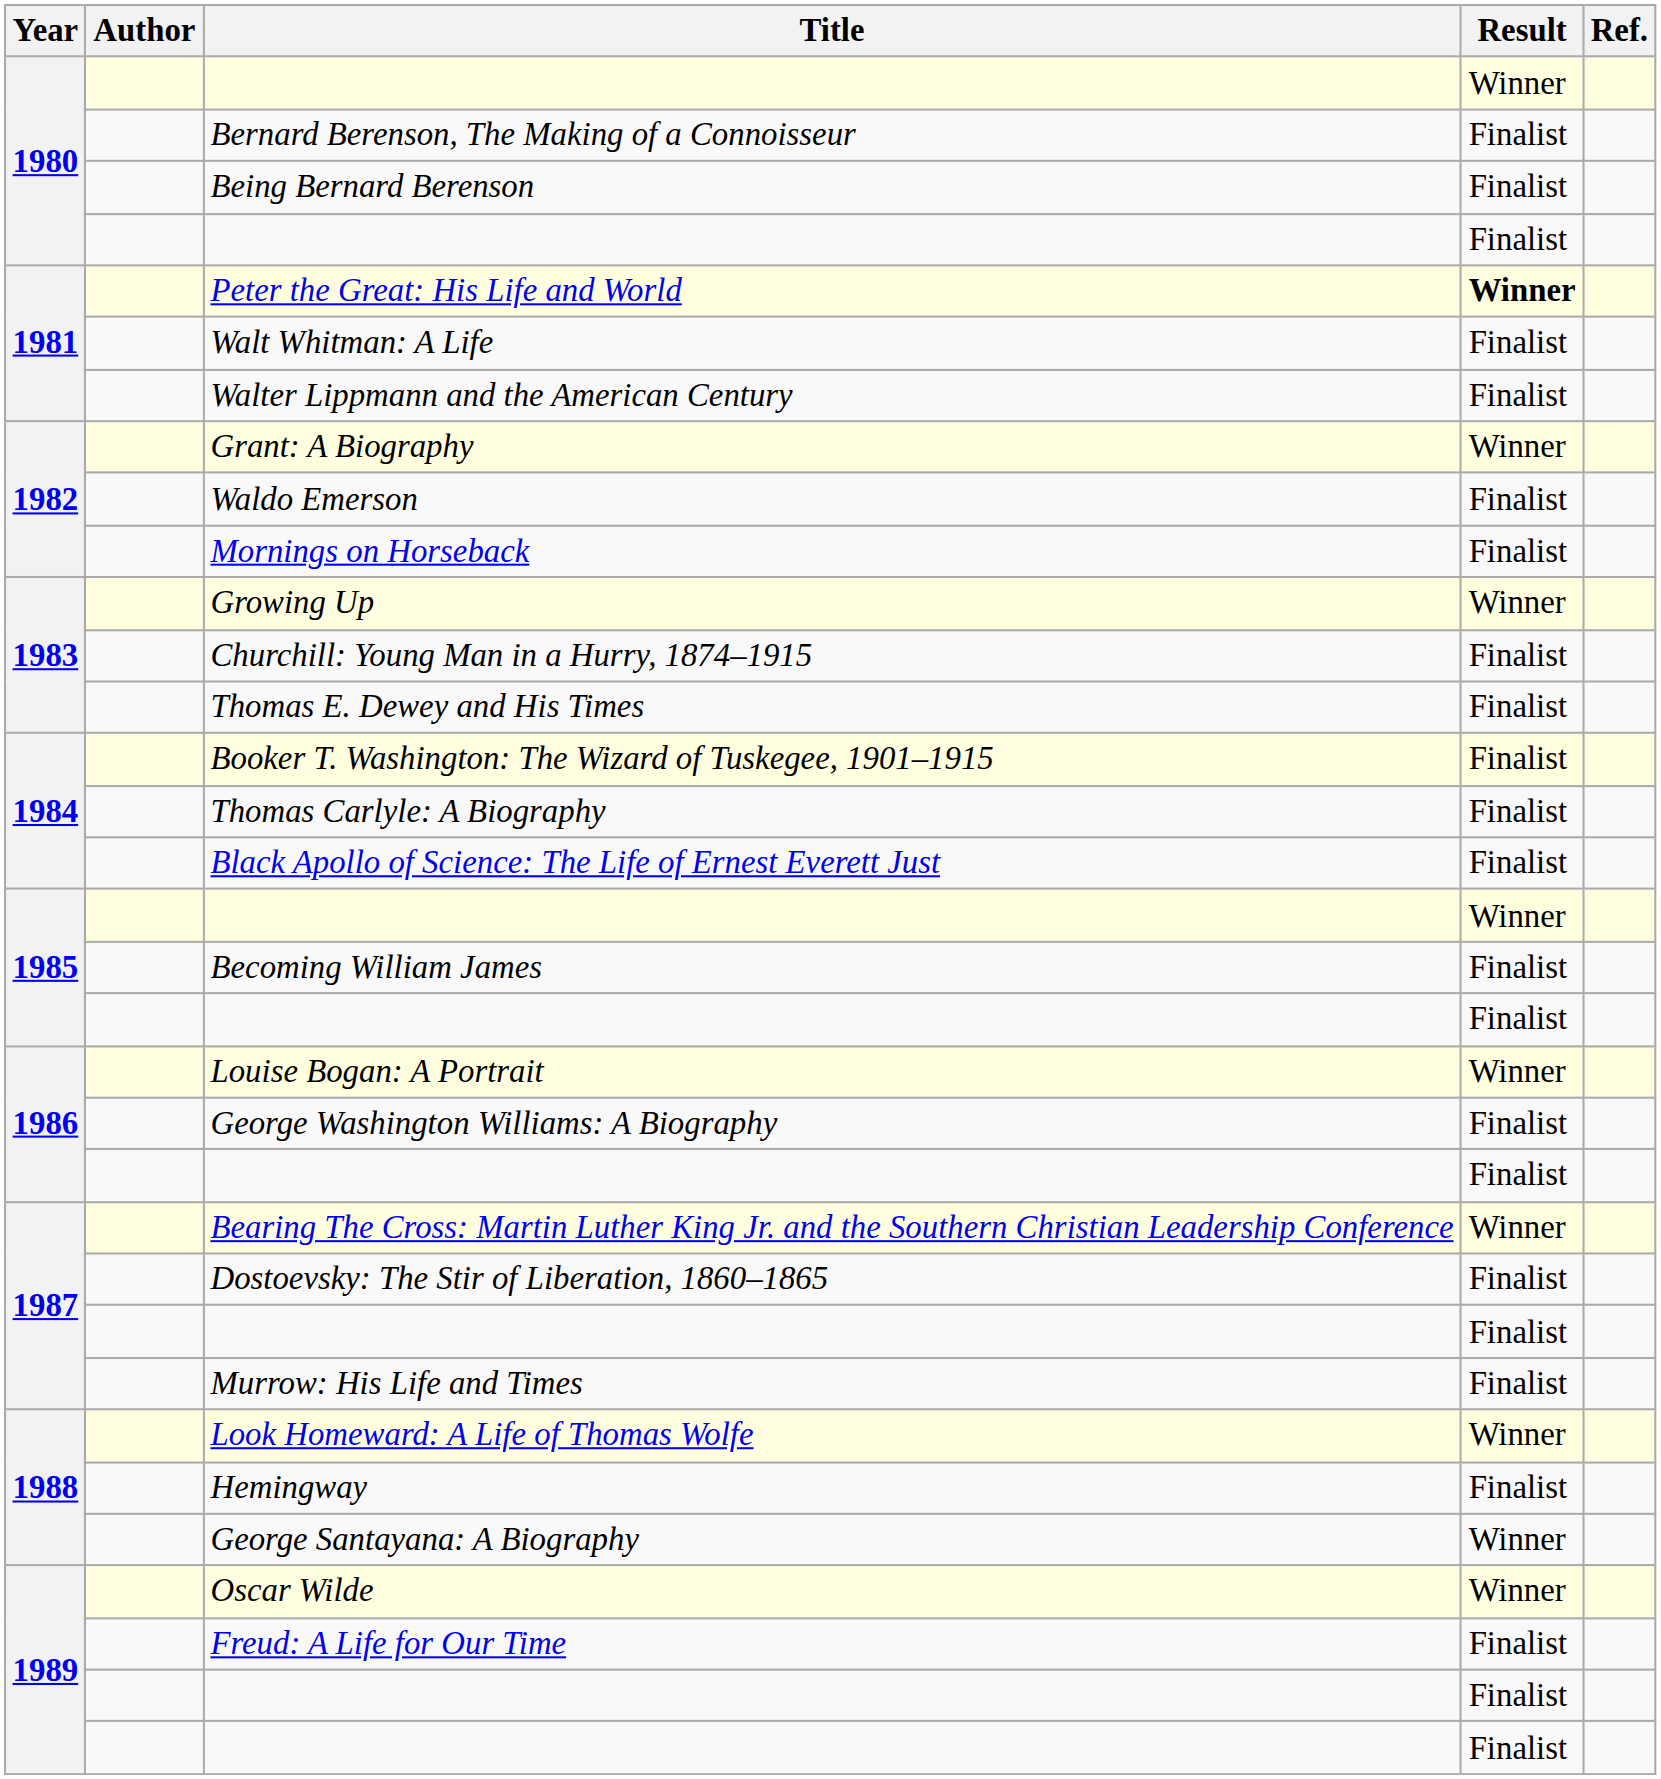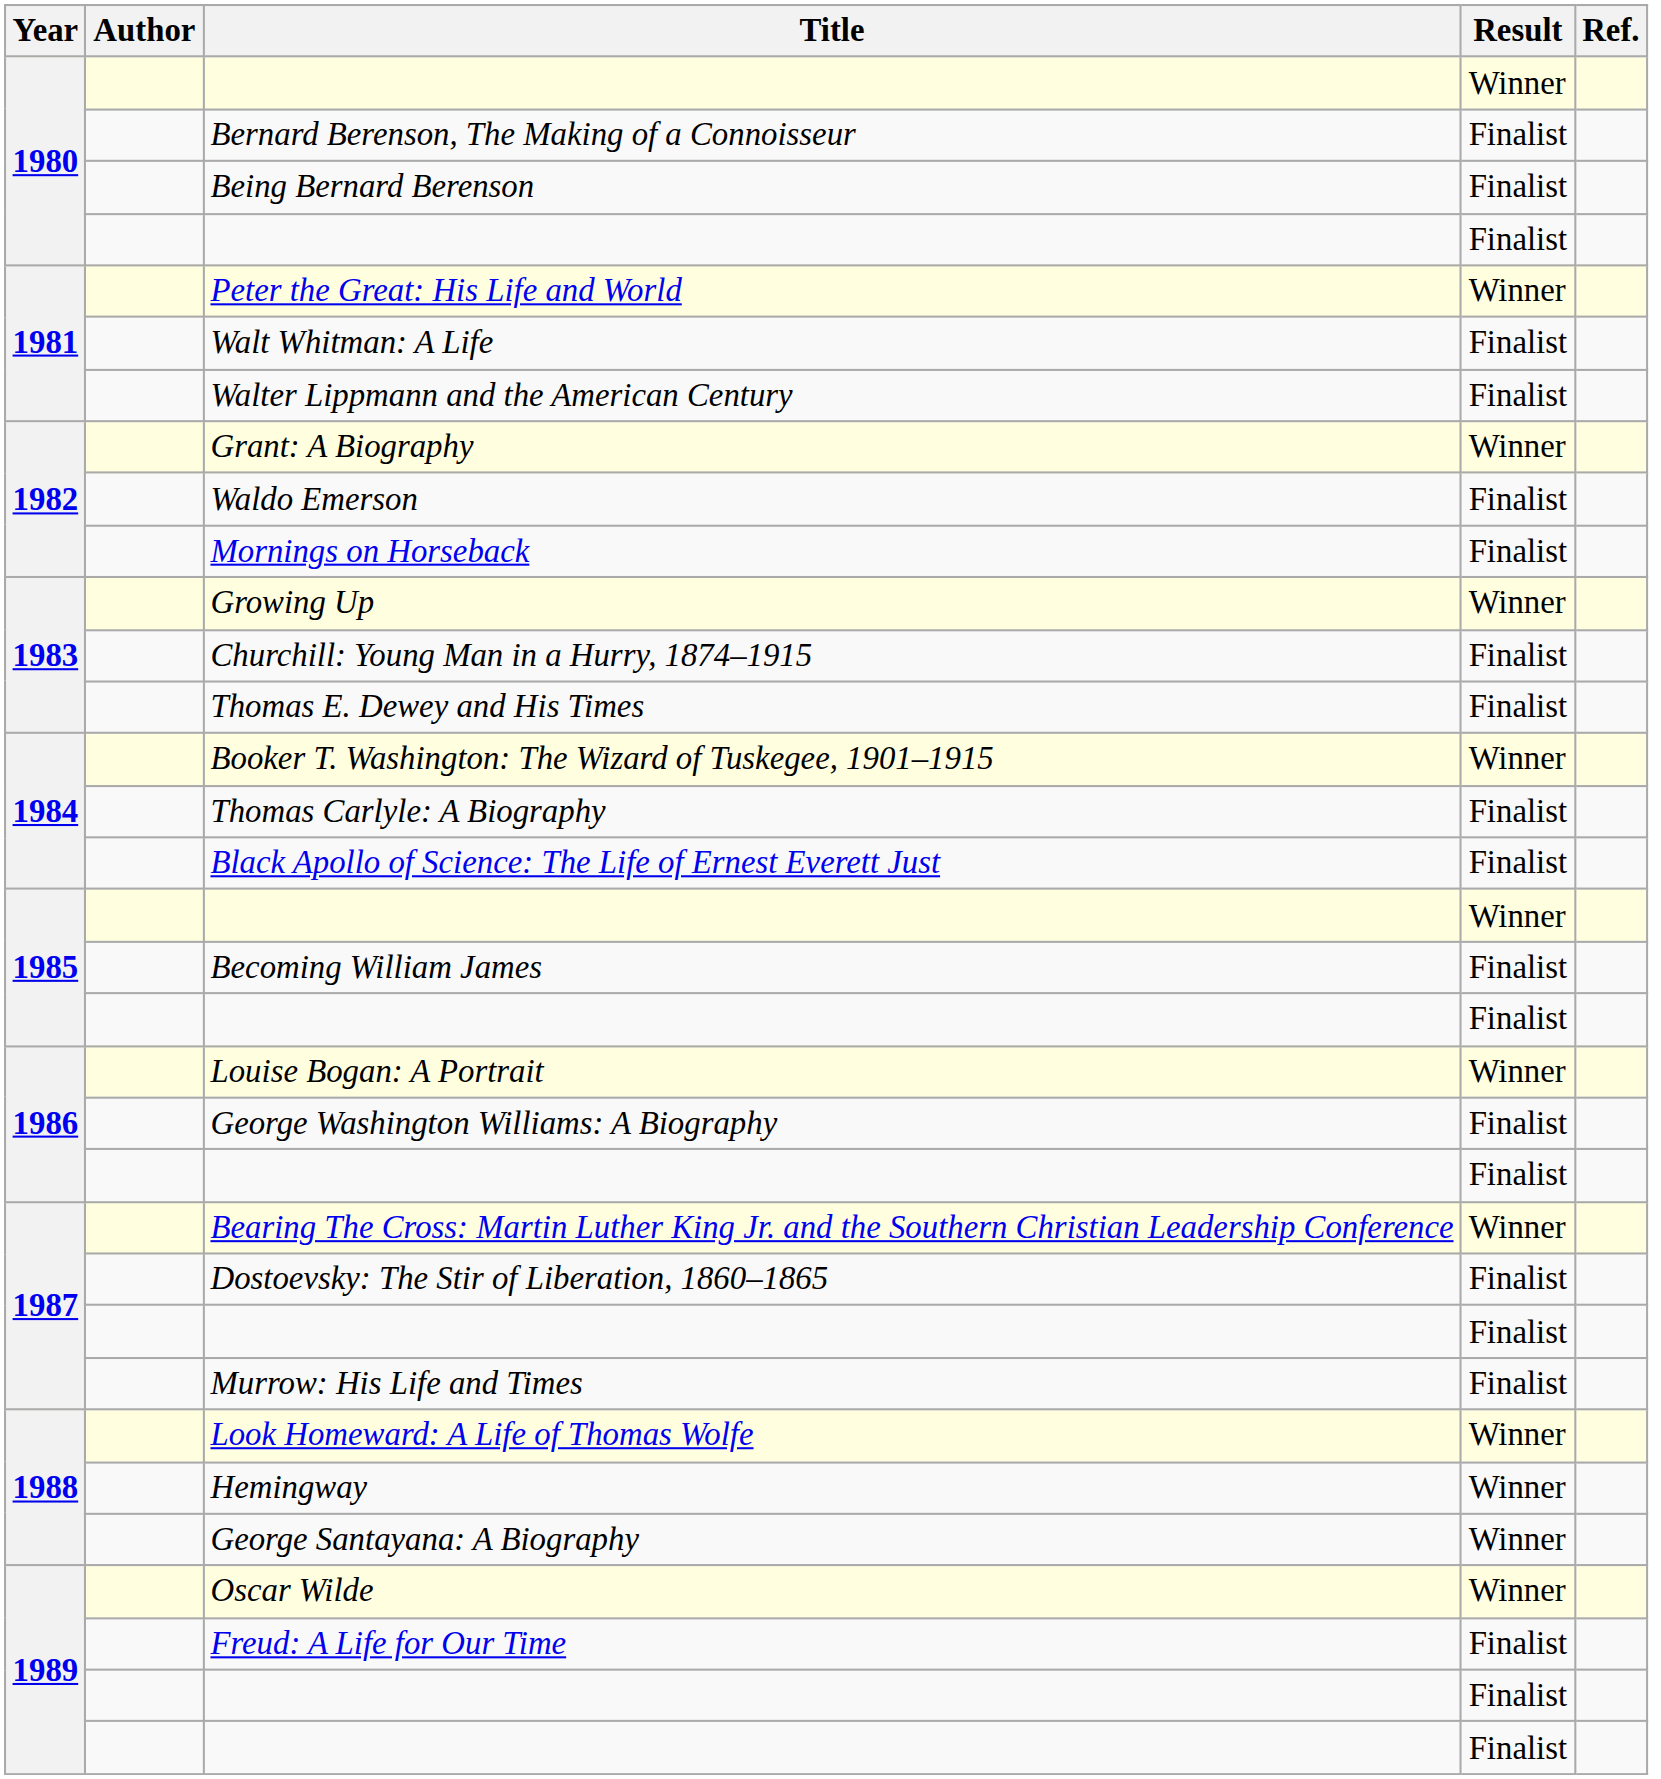 <table class="wikitable sortable mw-collapsible">
 <tr>
 <th>Year</th>
 <th>Author</th>
 <th>Title</th>
 <th>Result</th>
 <th>Ref.</th>
 </tr>
 <tr style=background-color:lightyellow;>
 <th rowspan="4"><a href='#'>1980</a></th>
 <td></td>
 <td></td>
 <td>Winner</td>
 <td></td>
 </tr>
 <tr>
 <td></td>
 <td><em>Bernard Berenson, The Making of a Connoisseur</em></td>
 <td>Finalist</td>
 <td></td>
 </tr>
 <tr>
 <td></td>
 <td><em>Being Bernard Berenson</em></td>
 <td>Finalist</td>
 <td></td>
 </tr>
 <tr>
 <td></td>
 <td></td>
 <td>Finalist</td>
 <td></td>
 </tr>
 <tr style=background-color:lightyellow;>
 <th rowspan="3"><a href='#'>1981</a></th>
 <td></td>
 <td><em><a href='#'>Peter the Great: His Life and World</a></em></td>
-<td><strong>Winner</strong></td>
+<td>Winner</td>
 <td></td>
 </tr>
 <tr>
 <td></td>
 <td><em>Walt Whitman: A Life</em></td>
 <td>Finalist</td>
 <td></td>
 </tr>
 <tr>
 <td></td>
 <td><em>Walter Lippmann and the American Century</em></td>
 <td>Finalist</td>
 <td></td>
 </tr>
 <tr style=background-color:lightyellow;>
 <th rowspan="3"><a href='#'>1982</a></th>
 <td></td>
 <td><em>Grant: A Biography</em></td>
 <td>Winner</td>
 <td></td>
 </tr>
 <tr>
 <td></td>
 <td><em>Waldo Emerson</em></td>
 <td>Finalist</td>
 <td></td>
 </tr>
 <tr>
 <td></td>
 <td><em><a href='#'>Mornings on Horseback</a></em></td>
 <td>Finalist</td>
 <td></td>
 </tr>
 <tr style=background-color:lightyellow;>
 <th rowspan="3"><a href='#'>1983</a></th>
 <td></td>
 <td><em>Growing Up</em></td>
 <td>Winner</td>
 <td></td>
 </tr>
 <tr>
 <td></td>
 <td><em>Churchill: Young Man in a Hurry, 1874–1915</em></td>
 <td>Finalist</td>
 <td></td>
 </tr>
 <tr>
 <td></td>
 <td><em>Thomas E. Dewey and His Times</em></td>
 <td>Finalist</td>
 <td></td>
 </tr>
 <tr style=background-color:lightyellow;>
 <th rowspan="3"><a href='#'>1984</a></th>
 <td></td>
 <td><em>Booker T. Washington: The Wizard of Tuskegee, 1901–1915</em></td>
-<td>Finalist</td>
+<td>Winner</td>
 <td></td>
 </tr>
 <tr>
 <td></td>
 <td><em>Thomas Carlyle: A Biography</em></td>
 <td>Finalist</td>
 <td></td>
 </tr>
 <tr>
 <td></td>
 <td><em><a href='#'>Black Apollo of Science: The Life of Ernest Everett Just</a></em></td>
 <td>Finalist</td>
 <td></td>
 </tr>
 <tr style=background-color:lightyellow;>
 <th rowspan="3"><a href='#'>1985</a></th>
 <td></td>
 <td></td>
 <td>Winner</td>
 <td></td>
 </tr>
 <tr>
 <td></td>
 <td><em>Becoming William James</em></td>
 <td>Finalist</td>
 <td></td>
 </tr>
 <tr>
 <td></td>
 <td></td>
 <td>Finalist</td>
 <td></td>
 </tr>
 <tr style=background-color:lightyellow;>
 <th rowspan="3"><a href='#'>1986</a></th>
 <td></td>
 <td><em>Louise Bogan: A Portrait</em></td>
 <td>Winner</td>
 <td></td>
 </tr>
 <tr>
 <td></td>
 <td><em>George Washington Williams: A Biography</em></td>
 <td>Finalist</td>
 <td></td>
 </tr>
 <tr>
 <td></td>
 <td></td>
 <td>Finalist</td>
 <td></td>
 </tr>
 <tr style=background-color:lightyellow;>
 <th rowspan="4"><a href='#'>1987</a></th>
 <td></td>
 <td><em><a href='#'>Bearing The Cross: Martin Luther King Jr. and the Southern Christian Leadership Conference</a></em></td>
 <td>Winner</td>
 <td></td>
 </tr>
 <tr>
 <td></td>
 <td><em>Dostoevsky: The Stir of Liberation, 1860–1865</em></td>
 <td>Finalist</td>
 <td></td>
 </tr>
 <tr>
 <td></td>
 <td></td>
 <td>Finalist</td>
 <td></td>
 </tr>
 <tr>
 <td></td>
 <td><em>Murrow: His Life and Times</em></td>
 <td>Finalist</td>
 <td></td>
 </tr>
 <tr style=background-color:lightyellow;>
 <th rowspan="3"><a href='#'>1988</a></th>
 <td></td>
 <td><em><a href='#'>Look Homeward: A Life of Thomas Wolfe</a></em></td>
 <td>Winner</td>
 <td></td>
 </tr>
 <tr>
 <td></td>
 <td><em>Hemingway</em></td>
-<td>Finalist</td>
+<td>Winner</td>
 <td></td>
 </tr>
 <tr>
 <td></td>
 <td><em>George Santayana: A Biography</em></td>
 <td>Winner</td>
 <td></td>
 </tr>
 <tr style=background-color:lightyellow;>
 <th rowspan="4"><a href='#'>1989</a></th>
 <td></td>
 <td><em>Oscar Wilde</em></td>
 <td>Winner</td>
 <td></td>
 </tr>
 <tr>
 <td></td>
 <td><em><a href='#'>Freud: A Life for Our Time</a></em></td>
 <td>Finalist</td>
 <td></td>
 </tr>
 <tr>
 <td></td>
 <td></td>
 <td>Finalist</td>
 <td></td>
 </tr>
 <tr>
 <td></td>
 <td></td>
 <td>Finalist</td>
 <td></td>
 </tr>
 </table>
